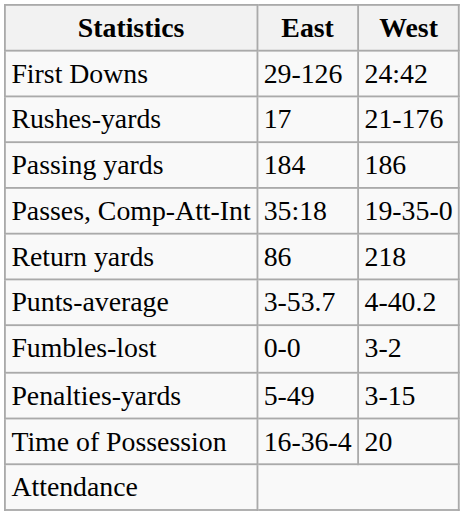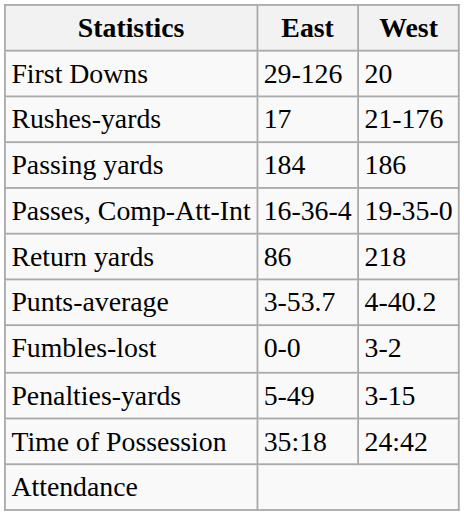 <table class="wikitable" style="font-size: 95%;">
 <tr>
 <th>Statistics</th>
 <th>East</th>
 <th>West</th>
 </tr>
 <tr>
 <td>First Downs</td>
 <td>29-126</td>
-<td>24:42</td>
+<td>20</td>
 </tr>
 <tr>
 <td>Rushes-yards</td>
 <td>17</td>
 <td>21-176</td>
 </tr>
 <tr>
 <td>Passing yards</td>
 <td>184</td>
 <td>186</td>
 </tr>
 <tr>
 <td>Passes, Comp-Att-Int</td>
-<td>35:18</td>
+<td>16-36-4</td>
 <td>19-35-0</td>
 </tr>
 <tr>
 <td>Return yards</td>
 <td>86</td>
 <td>218</td>
 </tr>
 <tr>
 <td>Punts-average</td>
 <td>3-53.7</td>
 <td>4-40.2</td>
 </tr>
 <tr>
 <td>Fumbles-lost</td>
 <td>0-0</td>
 <td>3-2</td>
 </tr>
 <tr>
 <td>Penalties-yards</td>
 <td>5-49</td>
 <td>3-15</td>
 </tr>
 <tr>
 <td>Time of Possession</td>
-<td>16-36-4</td>
-<td>20</td>
+<td>35:18</td>
+<td>24:42</td>
 </tr>
 <tr>
 <td>Attendance</td>
 <td colspan=2></td>
 </tr>
 </table>
